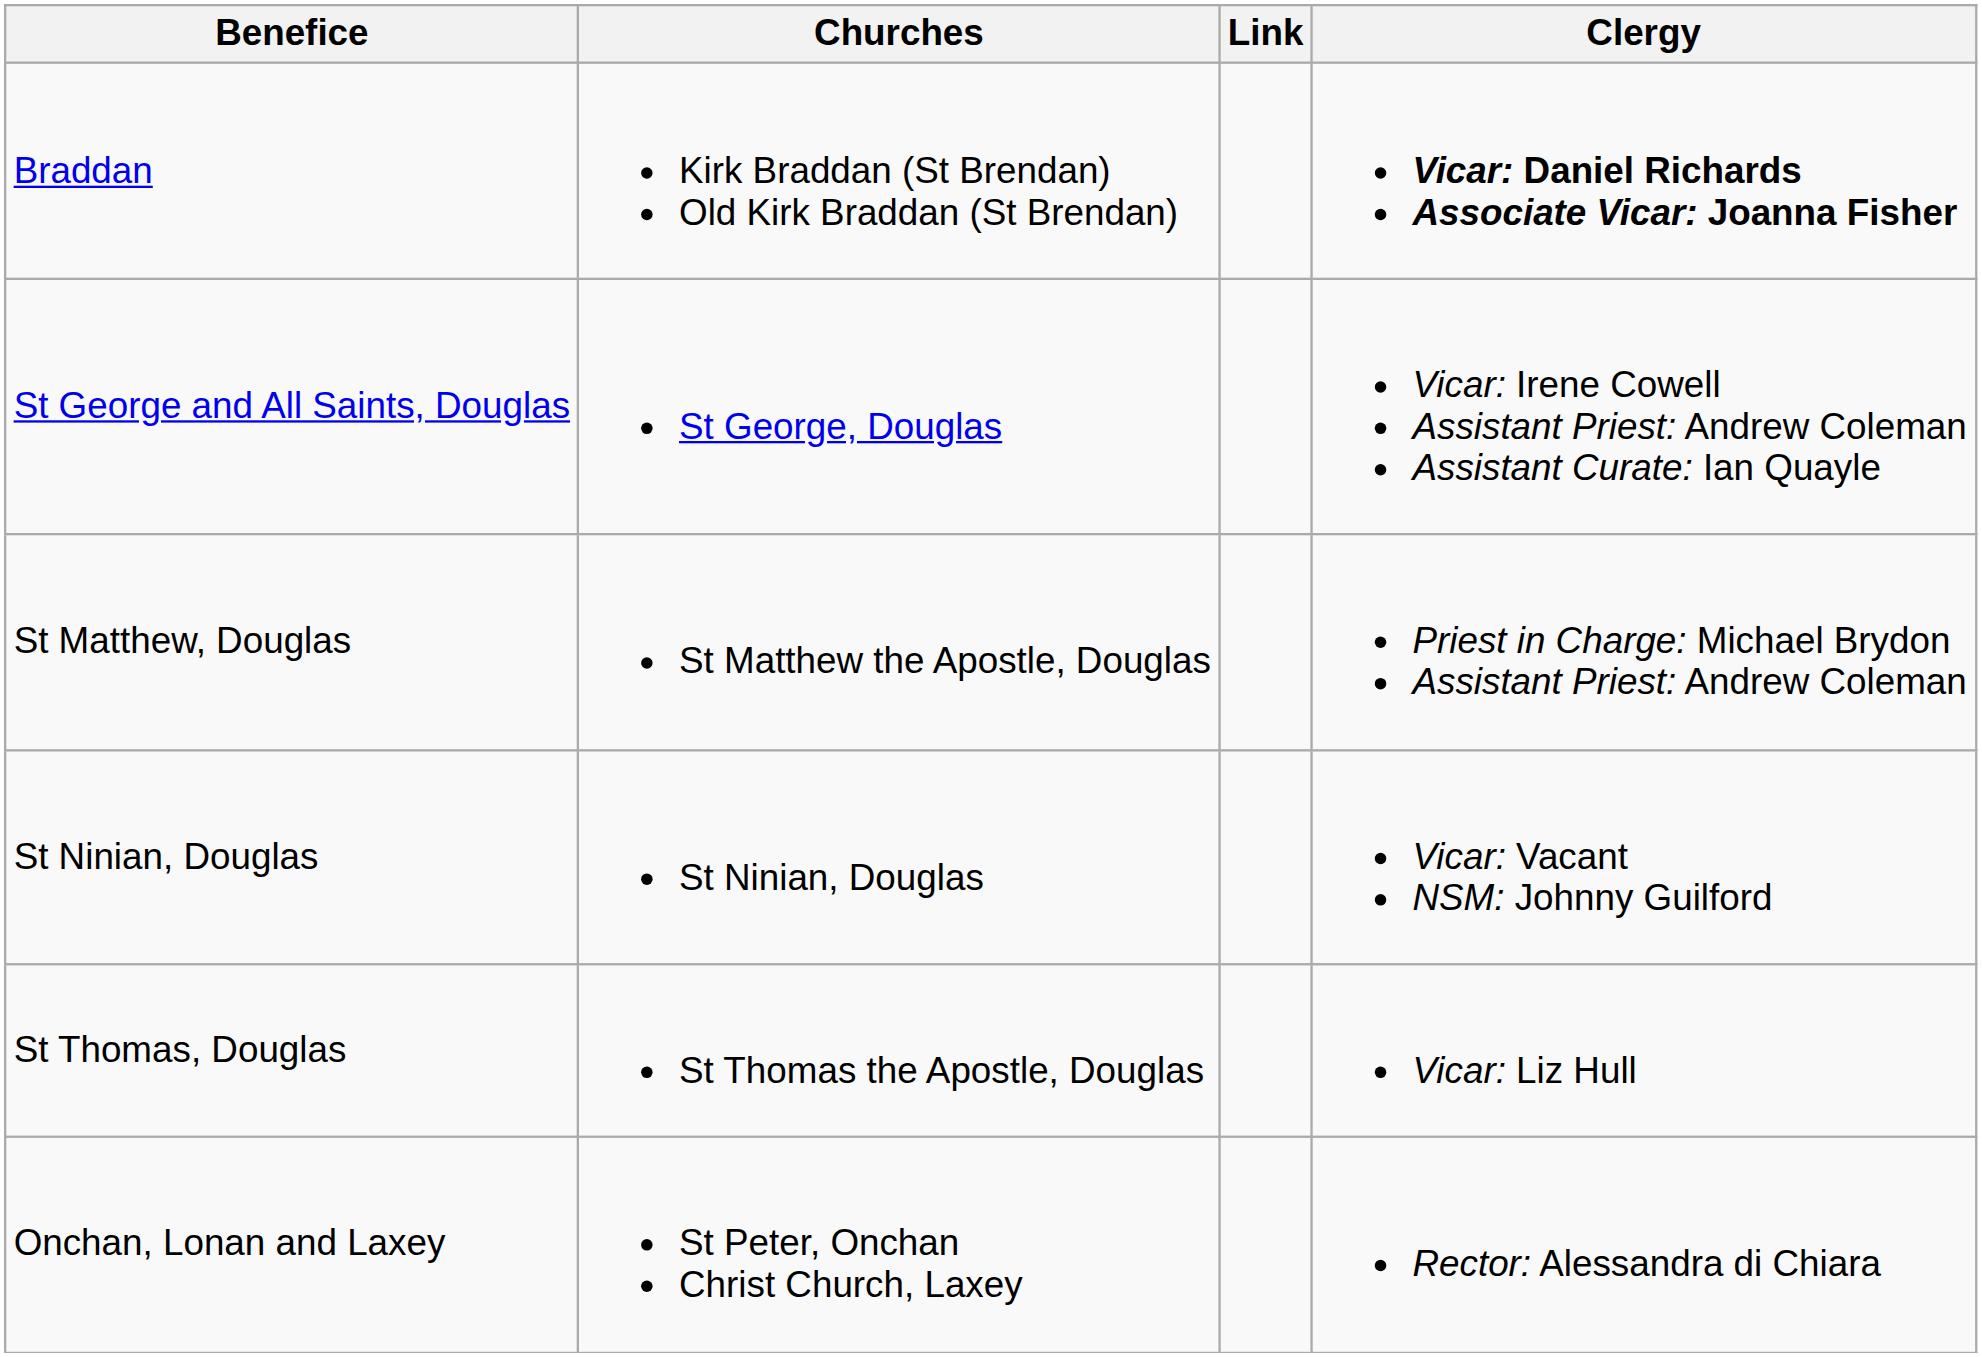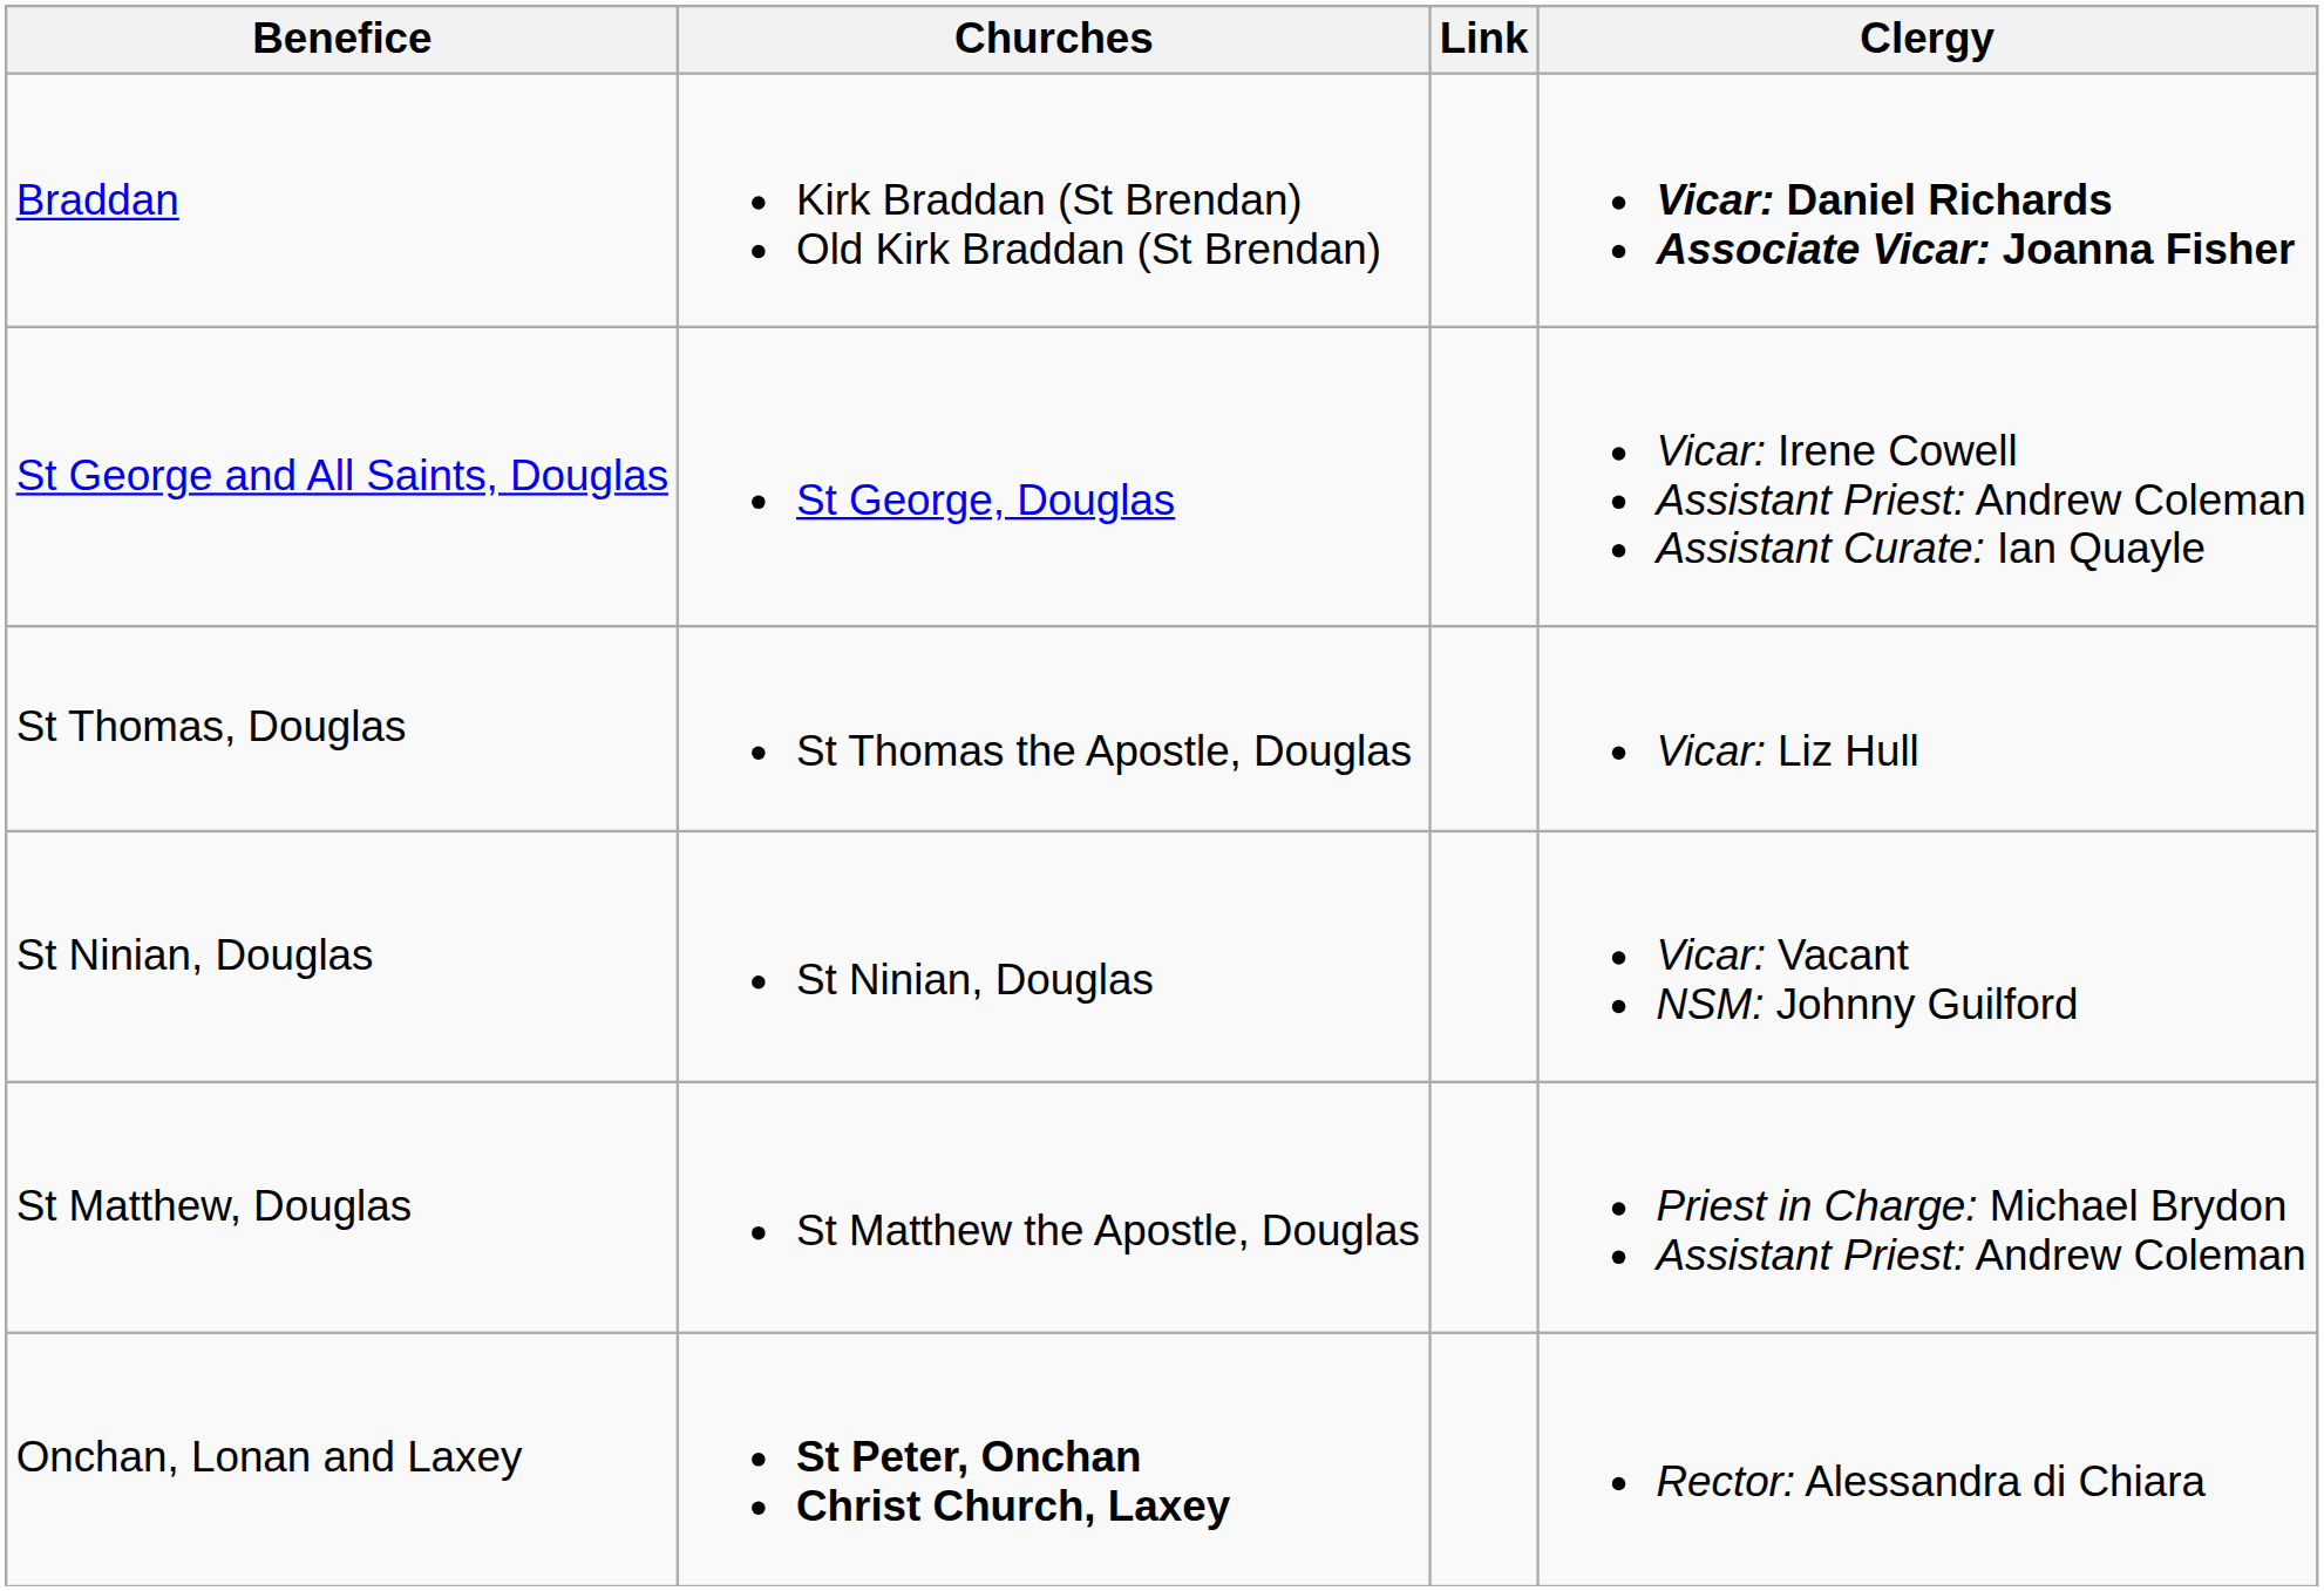 <table class="wikitable">
 <tr>
 <th>Benefice</th>
 <th>Churches</th>
 <th>Link</th>
 <th>Clergy</th>
 </tr>
 <tr>
 <td><a href='#'>Braddan</a></td>
 <td><br><ul><li>Kirk Braddan (St Brendan)</li><li>Old Kirk Braddan (St Brendan)</li></ul></td>
 <td></td>
 <td><strong><br><ul><li><em>Vicar:</em> Daniel Richards</li><li><em>Associate Vicar:</em> Joanna Fisher</li></ul></strong></td>
 </tr>
 <tr>
 <td><a href='#'>St George and All Saints, Douglas</a></td>
 <td><br><ul><li><a href='#'>St George, Douglas</a></li></ul></td>
 <td></td>
 <td><br><ul><li><em>Vicar:</em> Irene Cowell</li><li><em>Assistant Priest:</em> Andrew Coleman</li><li><em>Assistant Curate:</em> Ian Quayle</li></ul></td>
 </tr>
 <tr>
-<td>St Matthew, Douglas</td>
-<td><br><ul><li>St Matthew the Apostle, Douglas</li></ul></td>
+<td>St Thomas, Douglas</td>
+<td><br><ul><li>St Thomas the Apostle, Douglas</li></ul></td>
 <td></td>
-<td><br><ul><li><em>Priest in Charge:</em> Michael Brydon</li><li><em>Assistant Priest:</em> Andrew Coleman</li></ul></td>
+<td><br><ul><li><em>Vicar:</em> Liz Hull</li></ul></td>
 </tr>
 <tr>
 <td>St Ninian, Douglas</td>
 <td><br><ul><li>St Ninian, Douglas</li></ul></td>
 <td></td>
 <td><br><ul><li><em>Vicar:</em> Vacant</li><li><em>NSM:</em> Johnny Guilford</li></ul></td>
 </tr>
 <tr>
-<td>St Thomas, Douglas</td>
-<td><br><ul><li>St Thomas the Apostle, Douglas</li></ul></td>
+<td>St Matthew, Douglas</td>
+<td><br><ul><li>St Matthew the Apostle, Douglas</li></ul></td>
 <td></td>
-<td><br><ul><li><em>Vicar:</em> Liz Hull</li></ul></td>
+<td><br><ul><li><em>Priest in Charge:</em> Michael Brydon</li><li><em>Assistant Priest:</em> Andrew Coleman</li></ul></td>
 </tr>
 <tr>
 <td>Onchan, Lonan and Laxey</td>
-<td><br><ul><li>St Peter, Onchan</li><li>Christ Church, Laxey</li></ul></td>
+<td><strong><br><ul><li>St Peter, Onchan</li><li>Christ Church, Laxey</li></ul></strong></td>
 <td></td>
 <td><br><ul><li><em>Rector:</em> Alessandra di Chiara</li></ul></td>
 </tr>
 </table>
